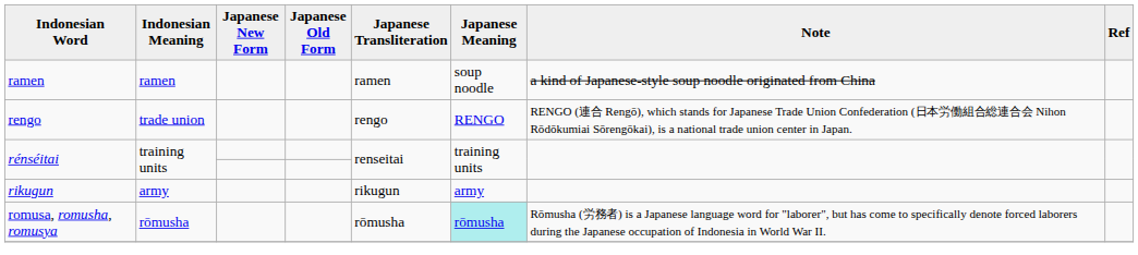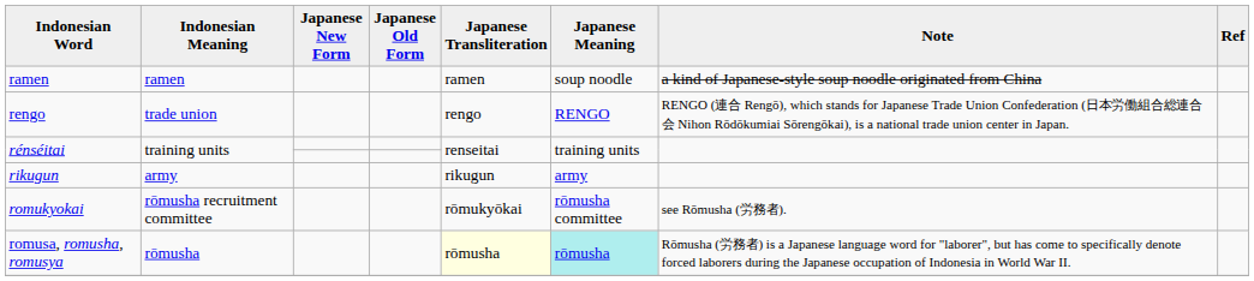 <table class="wikitable">
 <tr>
 <th style="background:#efefef;">Indonesian <br>Word</th>
 <th style="background:#efefef;">Indonesian <br>Meaning</th>
 <th style="background:#efefef;">Japanese <br><a href='#'>New Form</a></th>
 <th style="background:#efefef;">Japanese <br><a href='#'>Old Form</a></th>
 <th style="background:#efefef;">Japanese <br>Transliteration</th>
 <th style="background:#efefef;">Japanese <br>Meaning</th>
 <th style="background:#efefef;">Note</th>
 <th style="background:#efefef;">Ref</th>
 </tr>
 <tr>
 <td><a href='#'>ramen</a></td>
 <td><a href='#'>ramen</a></td>
 <td></td>
 <td></td>
 <td>ramen</td>
 <td>soup noodle</td>
 <td><s>a kind of Japanese-style soup noodle originated from China</s></td>
 </tr>
 <tr>
 <td><a href='#'>rengo</a></td>
 <td><a href='#'>trade union</a></td>
 <td></td>
 <td></td>
 <td>rengo</td>
 <td><a href='#'>RENGO</a></td>
 <td><small>RENGO (連合 Rengō), which stands for Japanese Trade Union Confederation (日本労働組合総連合会 Nihon Rōdōkumiai Sōrengōkai), is a national trade union center in Japan.</small></td>
 <td></td>
 </tr>
 <tr>
 <td rowspan=2><em><a href='#'>rénséitai</a></em></td>
 <td rowspan=2>training units</td>
 <td></td>
 <td></td>
 <td rowspan=2>renseitai</td>
 <td rowspan=2>training units</td>
 <td rowspan=2><small></small></td>
 <td rowspan=2></td>
 </tr>
 <tr>
 <td></td>
 <td></td>
 </tr>
 <tr>
 <td><em><a href='#'>rikugun</a></em></td>
 <td><a href='#'>army</a></td>
 <td></td>
 <td></td>
 <td>rikugun</td>
 <td><a href='#'>army</a></td>
 <td><small></small></td>
 <td></td>
 </tr>
 <tr>
+<td><em><a href='#'>romukyokai</a></em></td>
+<td><a href='#'>rōmusha</a> recruitment committee</td>
+<td></td>
+<td></td>
+<td>rōmukyōkai</td>
+<td><a href='#'>rōmusha</a> committee</td>
+<td><small>see Rōmusha (労務者).</small></td>
+<td></td>
+</tr>
+<tr>
 <td><a href='#'>romusa</a>, <em><a href='#'>romusha</a></em>, <em><a href='#'>romusya</a></em></td>
 <td><a href='#'>rōmusha</a></td>
 <td></td>
 <td></td>
-<td>rōmusha</td>
+<td style="background: lightyellow;">rōmusha</td>
 <td style="background: paleturquoise;"><a href='#'>rōmusha</a></td>
 <td><small>Rōmusha (労務者) is a Japanese language word for "laborer", but has come to specifically denote forced laborers during the Japanese occupation of Indonesia in World War II.</small></td>
 <td></td>
 </tr>
 <tr>
 </tr>
 </table>
